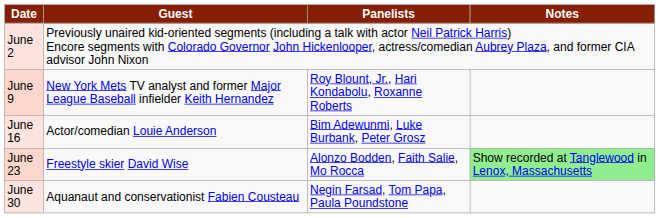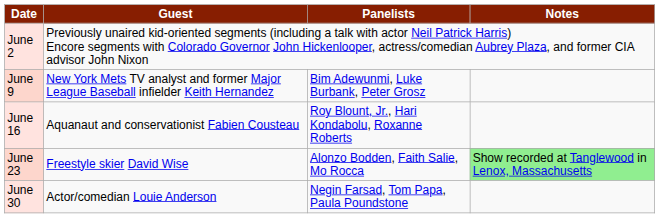 <table class="wikitable">
 <tr>
 <th style="background:#871E01;color:#FFFFFF;">Date</th>
 <th style="background:#871E01;color:#FFFFFF;">Guest</th>
 <th style="background:#871E01;color:#FFFFFF;">Panelists</th>
 <th style="background:#871E01;color:#FFFFFF;">Notes</th>
 </tr>
 <tr>
 <td style="background:#FFE3DF;color:#000000;">June 2</td>
 <td colspan=3>Previously unaired kid-oriented segments (including a talk with actor <a href='#'>Neil Patrick Harris</a>)<br>Encore segments with <a href='#'>Colorado Governor</a> <a href='#'>John Hickenlooper</a>, actress/comedian <a href='#'>Aubrey Plaza</a>, and former CIA advisor John Nixon</td>
 </tr>
 <tr>
 <td style="background:#FDD6CC;color:#000000;">June 9</td>
 <td><a href='#'>New York Mets</a> TV analyst and former <a href='#'>Major League Baseball</a> infielder <a href='#'>Keith Hernandez</a></td>
-<td><a href='#'>Roy Blount, Jr.</a>, <a href='#'>Hari Kondabolu</a>, <a href='#'>Roxanne Roberts</a></td>
+<td><a href='#'>Bim Adewunmi</a>, <a href='#'>Luke Burbank</a>, <a href='#'>Peter Grosz</a></td>
 </tr>
 <tr>
 <td style="background:#FFE3DF;color:#000000;">June 16</td>
-<td>Actor/comedian <a href='#'>Louie Anderson</a></td>
-<td><a href='#'>Bim Adewunmi</a>, <a href='#'>Luke Burbank</a>, <a href='#'>Peter Grosz</a></td>
+<td>Aquanaut and conservationist <a href='#'>Fabien Cousteau</a></td>
+<td><a href='#'>Roy Blount, Jr.</a>, <a href='#'>Hari Kondabolu</a>, <a href='#'>Roxanne Roberts</a></td>
 <td></td>
 </tr>
 <tr>
 <td style="background:#FDD6CC;color:#000000;">June 23</td>
 <td><a href='#'>Freestyle skier</a> <a href='#'>David Wise</a></td>
 <td><a href='#'>Alonzo Bodden</a>, <a href='#'>Faith Salie</a>, <a href='#'>Mo Rocca</a></td>
 <td style="background: lightgreen;">Show recorded at <a href='#'>Tanglewood</a> in <a href='#'>Lenox, Massachusetts</a></td>
 </tr>
 <tr>
 <td style="background:#FFE3DF;color:#000000;">June 30</td>
-<td>Aquanaut and conservationist <a href='#'>Fabien Cousteau</a></td>
+<td>Actor/comedian <a href='#'>Louie Anderson</a></td>
 <td><a href='#'>Negin Farsad</a>, <a href='#'>Tom Papa</a>, <a href='#'>Paula Poundstone</a></td>
 <td></td>
 </tr>
 </table>
